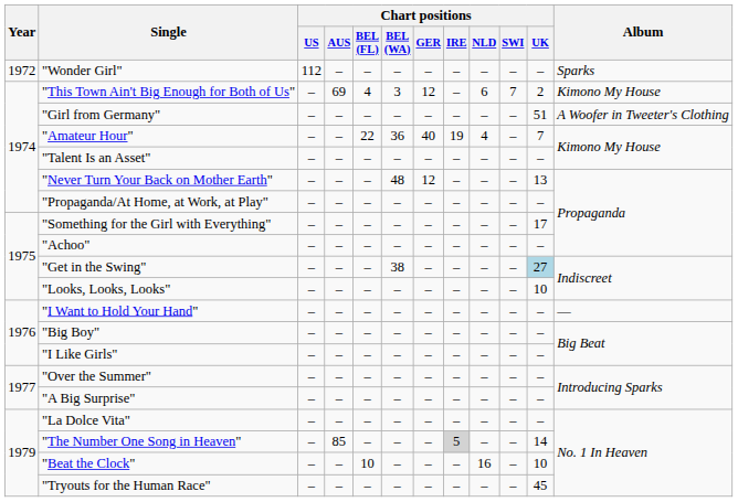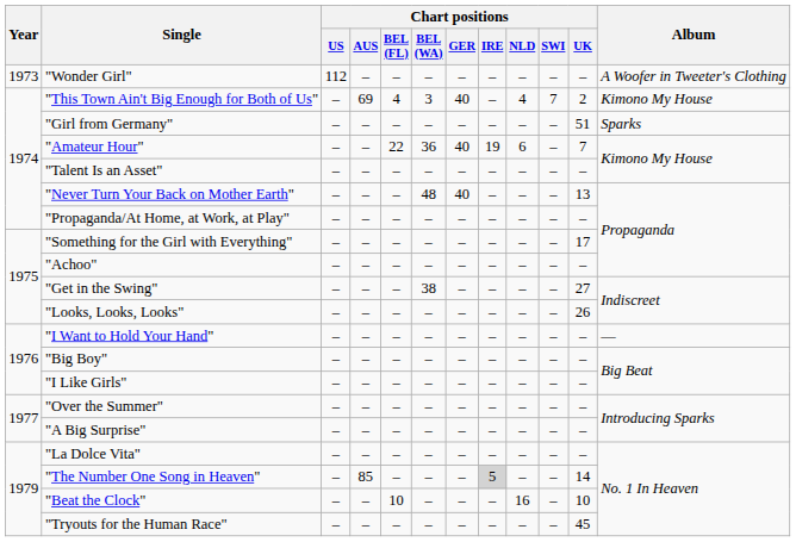 <table class="wikitable" style="text-align:center;">
 <tr>
 <th rowspan=2>Year</th>
 <th rowspan=2>Single</th>
 <th colspan=9>Chart positions</th>
 <th rowspan=2>Album</th>
 </tr>
 <tr style="font-size:smaller;">
 <th style="width:20px;"><a href='#'>US</a></th>
 <th style="width:20px;"><a href='#'>AUS</a><br></th>
 <th style="width:20px;"><a href='#'>BEL<br>(FL)</a><br></th>
 <th style="width:20px;"><a href='#'>BEL<br>(WA)</a><br></th>
 <th style="width:20px;"><a href='#'>GER</a><br></th>
 <th style="width:20px;"><a href='#'>IRE</a> <br></th>
 <th style="width:20px;"><a href='#'>NLD</a> <br></th>
 <th style="width:20px;"><a href='#'>SWI</a><br></th>
 <th style="width:25px;"><a href='#'>UK</a> <br></th>
 </tr>
 <tr>
-<td>1972</td>
+<td>1973</td>
 <td align=left>"Wonder Girl"</td>
 <td>112</td>
 <td>–</td>
 <td>–</td>
 <td>–</td>
 <td>–</td>
 <td>–</td>
 <td>–</td>
 <td>–</td>
 <td>–</td>
-<td align=left><em>Sparks</em></td>
+<td align=left><em>A Woofer in Tweeter's Clothing</em></td>
 </tr>
 <tr>
 <td rowspan=6>1974</td>
 <td align=left>"<a href='#'>This Town Ain't Big Enough for Both of Us</a>"</td>
 <td>–</td>
 <td>69</td>
 <td>4</td>
 <td>3</td>
-<td>12</td>
+<td>40</td>
 <td>–</td>
-<td>6</td>
+<td>4</td>
 <td>7</td>
 <td>2</td>
 <td align=left><em>Kimono My House</em></td>
 </tr>
 <tr>
 <td align=left>"Girl from Germany"</td>
 <td>–</td>
 <td>–</td>
 <td>–</td>
 <td>–</td>
 <td>–</td>
 <td>–</td>
 <td>–</td>
 <td>–</td>
 <td>51</td>
-<td align=left><em>A Woofer in Tweeter's Clothing</em></td>
+<td align=left><em>Sparks</em></td>
 </tr>
 <tr>
 <td align=left>"<a href='#'>Amateur Hour</a>"</td>
 <td>–</td>
 <td>–</td>
 <td>22</td>
 <td>36</td>
 <td>40</td>
 <td>19</td>
-<td>4</td>
+<td>6</td>
 <td>–</td>
 <td>7</td>
 <td rowspan=2 align=left><em>Kimono My House</em></td>
 </tr>
 <tr>
 <td align=left>"Talent Is an Asset" </td>
 <td>–</td>
 <td>–</td>
 <td>–</td>
 <td>–</td>
 <td>–</td>
 <td>–</td>
 <td>–</td>
 <td>–</td>
 <td>–</td>
 </tr>
 <tr>
 <td align=left>"<a href='#'>Never Turn Your Back on Mother Earth</a>"</td>
 <td>–</td>
 <td>–</td>
 <td>–</td>
 <td>48</td>
-<td>12</td>
+<td>40</td>
 <td>–</td>
 <td>–</td>
 <td>–</td>
 <td>13</td>
 <td rowspan=4 align=left><em>Propaganda</em></td>
 </tr>
 <tr>
 <td align=left>"Propaganda/At Home, at Work, at Play" </td>
 <td>–</td>
 <td>–</td>
 <td>–</td>
 <td>–</td>
 <td>–</td>
 <td>–</td>
 <td>–</td>
 <td>–</td>
 <td>–</td>
 </tr>
 <tr>
 <td rowspan=4>1975</td>
 <td align=left>"Something for the Girl with Everything"</td>
 <td>–</td>
 <td>–</td>
 <td>–</td>
 <td>–</td>
 <td>–</td>
 <td>–</td>
 <td>–</td>
 <td>–</td>
 <td>17</td>
 </tr>
 <tr>
 <td align=left>"Achoo" </td>
 <td>–</td>
 <td>–</td>
 <td>–</td>
 <td>–</td>
 <td>–</td>
 <td>–</td>
 <td>–</td>
 <td>–</td>
 <td>–</td>
 </tr>
 <tr>
 <td align=left>"Get in the Swing"</td>
 <td>–</td>
 <td>–</td>
 <td>–</td>
 <td>38</td>
 <td>–</td>
 <td>–</td>
 <td>–</td>
 <td>–</td>
-<td style="background: lightblue;">27</td>
+<td>27</td>
 <td rowspan=2 align=left><em>Indiscreet</em></td>
 </tr>
 <tr>
 <td align=left>"Looks, Looks, Looks"</td>
 <td>–</td>
 <td>–</td>
 <td>–</td>
 <td>–</td>
 <td>–</td>
 <td>–</td>
 <td>–</td>
 <td>–</td>
-<td>10</td>
+<td>26</td>
 </tr>
 <tr>
 <td rowspan="3">1976</td>
 <td align=left>"<a href='#'>I Want to Hold Your Hand</a>"</td>
 <td>–</td>
 <td>–</td>
 <td>–</td>
 <td>–</td>
 <td>–</td>
 <td>–</td>
 <td>–</td>
 <td>–</td>
 <td>–</td>
 <td align=left>—</td>
 </tr>
 <tr>
 <td align=left>"Big Boy"</td>
 <td>–</td>
 <td>–</td>
 <td>–</td>
 <td>–</td>
 <td>–</td>
 <td>–</td>
 <td>–</td>
 <td>–</td>
 <td>–</td>
 <td align="left" rowspan="2"><em>Big Beat</em></td>
 </tr>
 <tr>
 <td align=left>"I Like Girls"</td>
 <td>–</td>
 <td>–</td>
 <td>–</td>
 <td>–</td>
 <td>–</td>
 <td>–</td>
 <td>–</td>
 <td>–</td>
 <td>–</td>
 </tr>
 <tr>
 <td rowspan=2>1977</td>
 <td align=left>"Over the Summer" </td>
 <td>–</td>
 <td>–</td>
 <td>–</td>
 <td>–</td>
 <td>–</td>
 <td>–</td>
 <td>–</td>
 <td>–</td>
 <td>–</td>
 <td rowspan=2 align=left><em>Introducing Sparks</em></td>
 </tr>
 <tr>
 <td align=left>"A Big Surprise"</td>
 <td>–</td>
 <td>–</td>
 <td>–</td>
 <td>–</td>
 <td>–</td>
 <td>–</td>
 <td>–</td>
 <td>–</td>
 <td>–</td>
 </tr>
 <tr>
 <td rowspan=4>1979</td>
 <td align=left>"La Dolce Vita"</td>
 <td>–</td>
 <td>–</td>
 <td>–</td>
 <td>–</td>
 <td>–</td>
 <td>–</td>
 <td>–</td>
 <td>–</td>
 <td>–</td>
 <td rowspan=4 align=left><em>No. 1 In Heaven</em></td>
 </tr>
 <tr>
 <td align=left>"<a href='#'>The Number One Song in Heaven</a>"</td>
 <td>–</td>
 <td>85</td>
 <td>–</td>
 <td>–</td>
 <td>–</td>
 <td style="background: lightgrey;">5</td>
 <td>–</td>
 <td>–</td>
 <td>14</td>
 </tr>
 <tr>
 <td align=left>"<a href='#'>Beat the Clock</a>"</td>
 <td>–</td>
 <td>–</td>
 <td>10</td>
 <td>–</td>
 <td>–</td>
 <td>–</td>
 <td>16</td>
 <td>–</td>
 <td>10</td>
 </tr>
 <tr>
 <td align=left>"Tryouts for the Human Race"</td>
 <td>–</td>
 <td>–</td>
 <td>–</td>
 <td>–</td>
 <td>–</td>
 <td>–</td>
 <td>–</td>
 <td>–</td>
 <td>45</td>
 </tr>
 </table>
